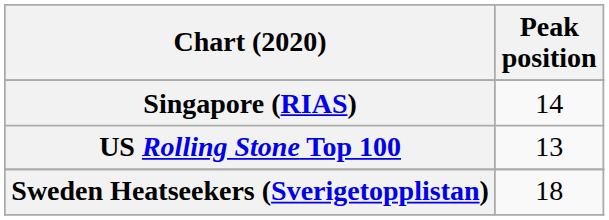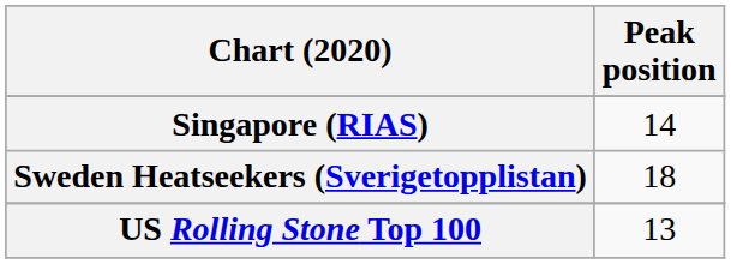 <table class="wikitable sortable plainrowheaders" style="text-align:center">
 <tr>
 <th scope="col">Chart (2020)</th>
 <th scope="col">Peak<br>position</th>
 </tr>
 <tr>
 </tr>
 <tr>
 </tr>
 <tr>
 </tr>
 <tr>
 <th scope="row">Singapore (<a href='#'>RIAS</a>)</th>
 <td>14</td>
 </tr>
 <tr>
-<th scope="row">US <a href='#'><em>Rolling Stone</em> Top 100</a></th>
-<td>13</td>
+<th scope="row">Sweden Heatseekers (<a href='#'>Sverigetopplistan</a>)</th>
+<td>18</td>
 </tr>
 <tr>
 </tr>
 <tr>
 </tr>
 <tr>
 </tr>
 <tr>
-<th scope="row">Sweden Heatseekers (<a href='#'>Sverigetopplistan</a>)</th>
-<td>18</td>
+<th scope="row">US <a href='#'><em>Rolling Stone</em> Top 100</a></th>
+<td>13</td>
 </tr>
 </table>
